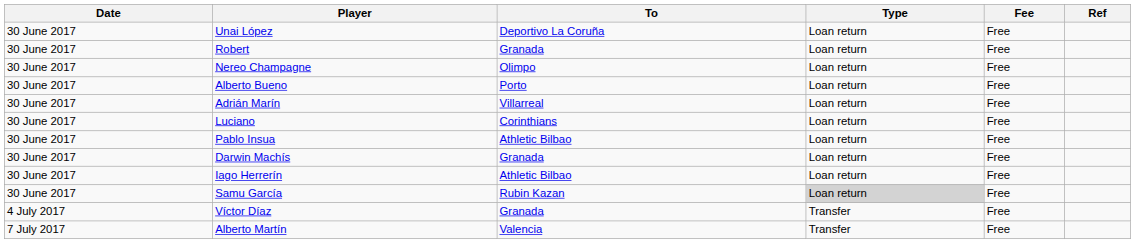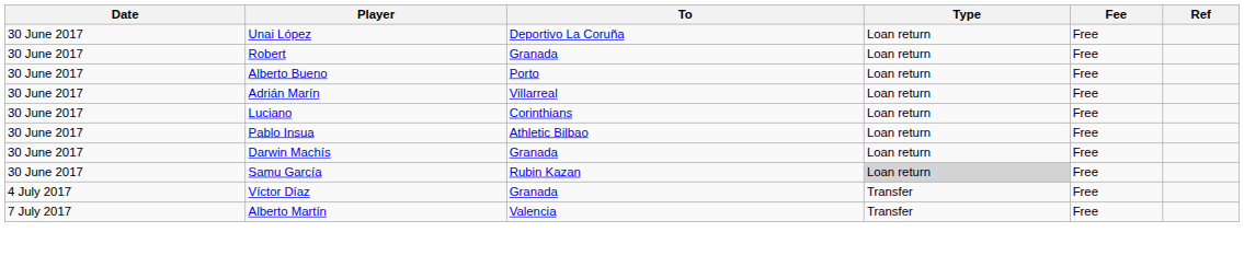 <table class="wikitable" style="width:80%;">
 <tr>
 <th>Date</th>
 <th>Player</th>
 <th>To</th>
 <th>Type</th>
 <th>Fee</th>
 <th>Ref</th>
 </tr>
 <tr>
 <td>30 June 2017</td>
 <td> <a href='#'>Unai López</a></td>
 <td> <a href='#'>Deportivo La Coruña</a></td>
 <td>Loan return</td>
 <td>Free</td>
 <td></td>
 </tr>
 <tr>
 <td>30 June 2017</td>
 <td> <a href='#'>Robert</a></td>
 <td> <a href='#'>Granada</a></td>
-<td>Loan return</td>
-<td>Free</td>
-<td></td>
-</tr>
-<tr>
-<td>30 June 2017</td>
-<td> <a href='#'>Nereo Champagne</a></td>
-<td> <a href='#'>Olimpo</a></td>
 <td>Loan return</td>
 <td>Free</td>
 <td></td>
 </tr>
 <tr>
 <td>30 June 2017</td>
 <td> <a href='#'>Alberto Bueno</a></td>
 <td> <a href='#'>Porto</a></td>
 <td>Loan return</td>
 <td>Free</td>
 <td></td>
 </tr>
 <tr>
 <td>30 June 2017</td>
 <td> <a href='#'>Adrián Marín</a></td>
 <td> <a href='#'>Villarreal</a></td>
 <td>Loan return</td>
 <td>Free</td>
 <td></td>
 </tr>
 <tr>
 <td>30 June 2017</td>
 <td> <a href='#'>Luciano</a></td>
 <td> <a href='#'>Corinthians</a></td>
 <td>Loan return</td>
 <td>Free</td>
 <td></td>
 </tr>
 <tr>
 <td>30 June 2017</td>
 <td> <a href='#'>Pablo Insua</a></td>
 <td> <a href='#'>Athletic Bilbao</a></td>
 <td>Loan return</td>
 <td>Free</td>
 <td></td>
 </tr>
 <tr>
 <td>30 June 2017</td>
 <td> <a href='#'>Darwin Machís</a></td>
 <td> <a href='#'>Granada</a></td>
 <td>Loan return</td>
 <td>Free</td>
 <td></td>
 </tr>
 <tr>
 <td>30 June 2017</td>
-<td> <a href='#'>Iago Herrerín</a></td>
-<td> <a href='#'>Athletic Bilbao</a></td>
-<td>Loan return</td>
-<td>Free</td>
-<td></td>
-</tr>
-<tr>
-<td>30 June 2017</td>
 <td> <a href='#'>Samu García</a></td>
 <td> <a href='#'>Rubin Kazan</a></td>
 <td style="background: lightgrey;">Loan return</td>
 <td>Free</td>
 <td></td>
 </tr>
 <tr>
 <td>4 July 2017</td>
 <td> <a href='#'>Víctor Díaz</a></td>
 <td> <a href='#'>Granada</a></td>
 <td>Transfer</td>
 <td>Free</td>
 <td></td>
 </tr>
 <tr>
 <td>7 July 2017</td>
 <td> <a href='#'>Alberto Martín</a></td>
 <td> <a href='#'>Valencia</a></td>
 <td>Transfer</td>
 <td>Free</td>
 <td></td>
 </tr>
 </table>
